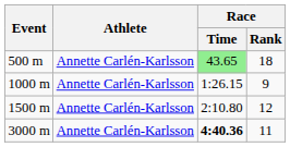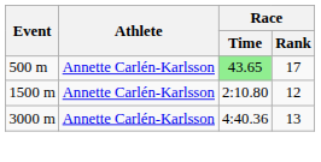 <table class="wikitable" border="1" style="font-size:90%">
 <tr>
 <th rowspan=2>Event</th>
 <th rowspan=2>Athlete</th>
 <th colspan=2>Race</th>
 </tr>
 <tr>
 <th>Time</th>
 <th>Rank</th>
 </tr>
 <tr>
 <td>500 m</td>
 <td><a href='#'>Annette Carlén-Karlsson</a></td>
 <td align=center style="background: lightgreen;">43.65</td>
-<td align=center>18</td>
-</tr>
-<tr>
-<td>1000 m</td>
-<td><a href='#'>Annette Carlén-Karlsson</a></td>
-<td align=center>1:26.15</td>
-<td align=center>9</td>
+<td align=center>17</td>
 </tr>
 <tr>
 <td>1500 m</td>
 <td><a href='#'>Annette Carlén-Karlsson</a></td>
 <td align=center>2:10.80</td>
 <td align=center>12</td>
 </tr>
 <tr>
 <td>3000 m</td>
 <td><a href='#'>Annette Carlén-Karlsson</a></td>
-<td align=center><strong>4:40.36</strong></td>
-<td align=center>11</td>
+<td align=center>4:40.36</td>
+<td align=center>13</td>
 </tr>
 </table>
